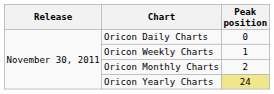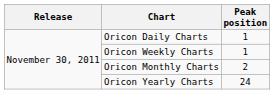 <table class="wikitable">
 <tr>
 <th>Release</th>
 <th>Chart</th>
 <th>Peak<br>position</th>
 </tr>
 <tr>
 <td rowspan="4">November 30, 2011</td>
 <td>Oricon Daily Charts</td>
-<td align="center">0</td>
+<td align="center">1</td>
 </tr>
 <tr>
 <td>Oricon Weekly Charts</td>
 <td align="center">1</td>
 </tr>
 <tr>
 <td>Oricon Monthly Charts</td>
 <td align="center">2</td>
 </tr>
 <tr>
 <td>Oricon Yearly Charts</td>
-<td align="center" style="background: khaki;">24</td>
+<td align="center">24</td>
 </tr>
 </table>
